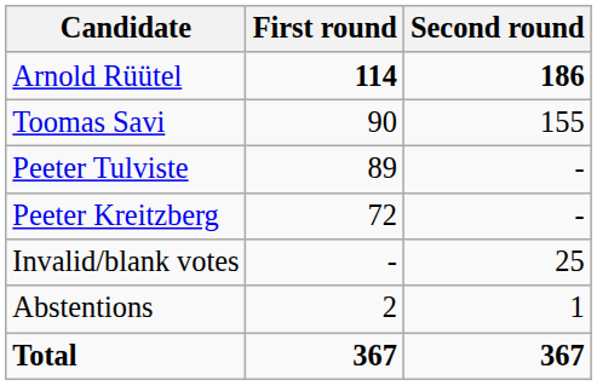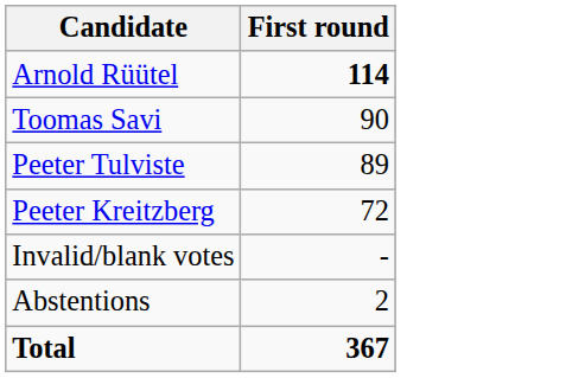 <table class=wikitable style=text-align:right>
 <tr>
 <th rowspan=1>Candidate</th>
 <th colspan=1>First round</th>
-<th colspan=1>Second round</th>
 </tr>
 <tr>
 <td align=left><a href='#'>Arnold Rüütel</a></td>
 <td><strong>114</strong></td>
-<td><strong>186</strong></td>
 </tr>
 <tr>
 <td align=left><a href='#'>Toomas Savi</a></td>
 <td>90</td>
-<td>155</td>
 </tr>
 <tr>
 <td align=left><a href='#'>Peeter Tulviste</a></td>
 <td>89</td>
-<td>-</td>
 </tr>
 <tr>
 <td align=left><a href='#'>Peeter Kreitzberg</a></td>
 <td>72</td>
-<td>-</td>
 </tr>
 <tr>
 <td align=left>Invalid/blank votes</td>
 <td>-</td>
-<td>25</td>
 </tr>
 <tr>
 <td align=left>Abstentions</td>
 <td>2</td>
-<td>1</td>
 </tr>
 <tr>
 <td align=left><strong>Total</strong></td>
 <td><strong>367</strong></td>
-<td><strong>367</strong></td>
 </tr>
 </table>
